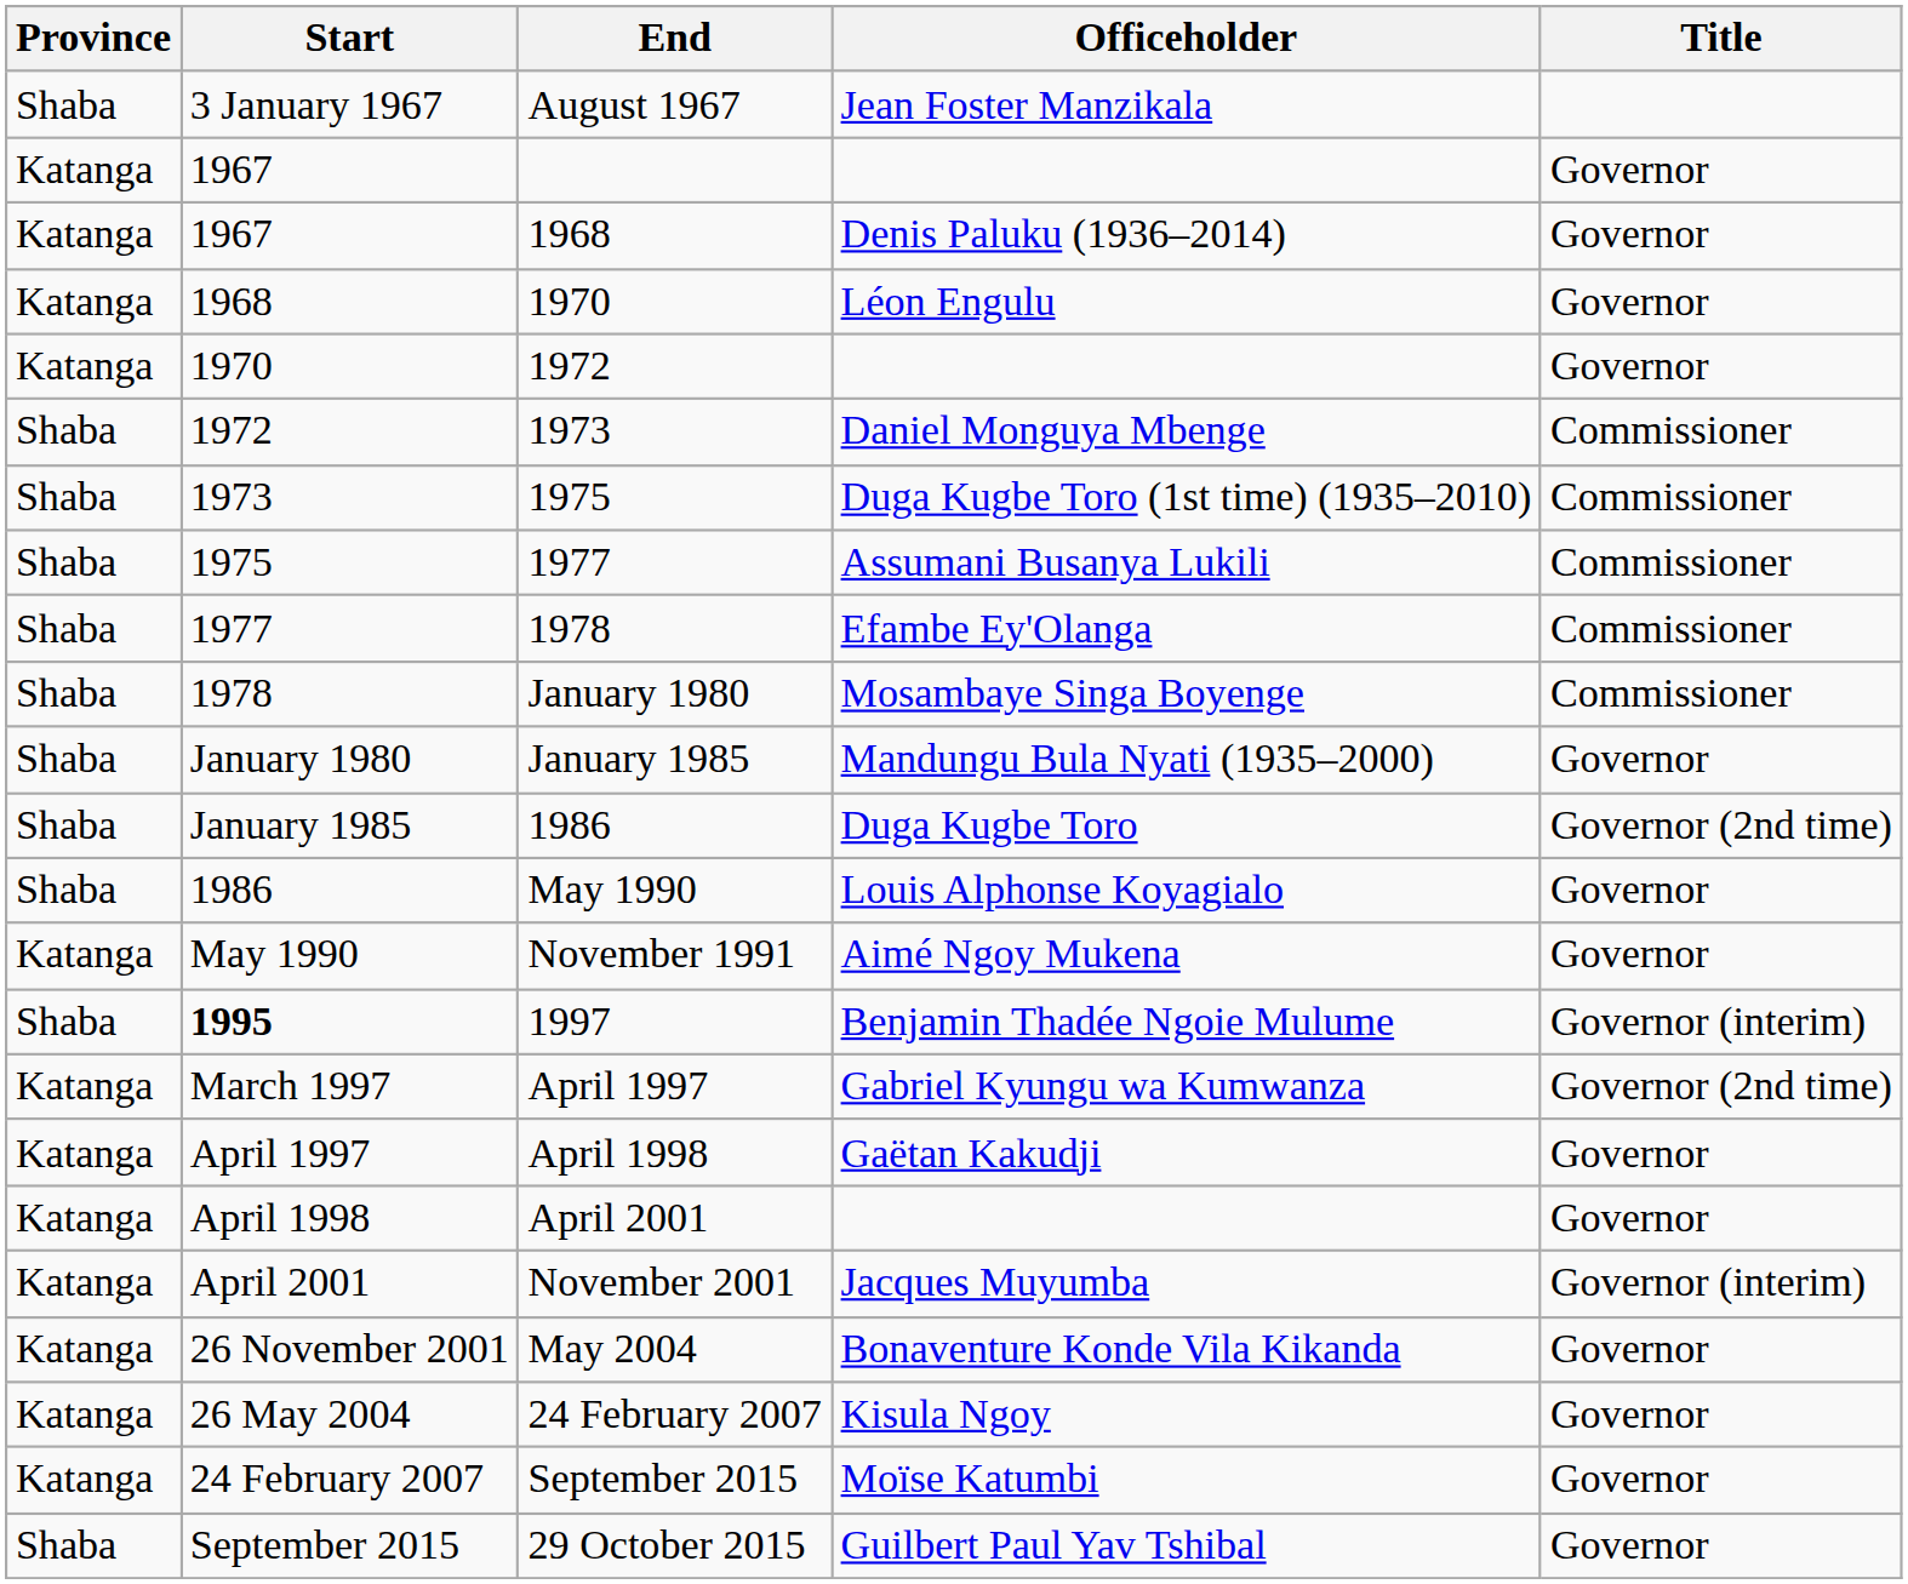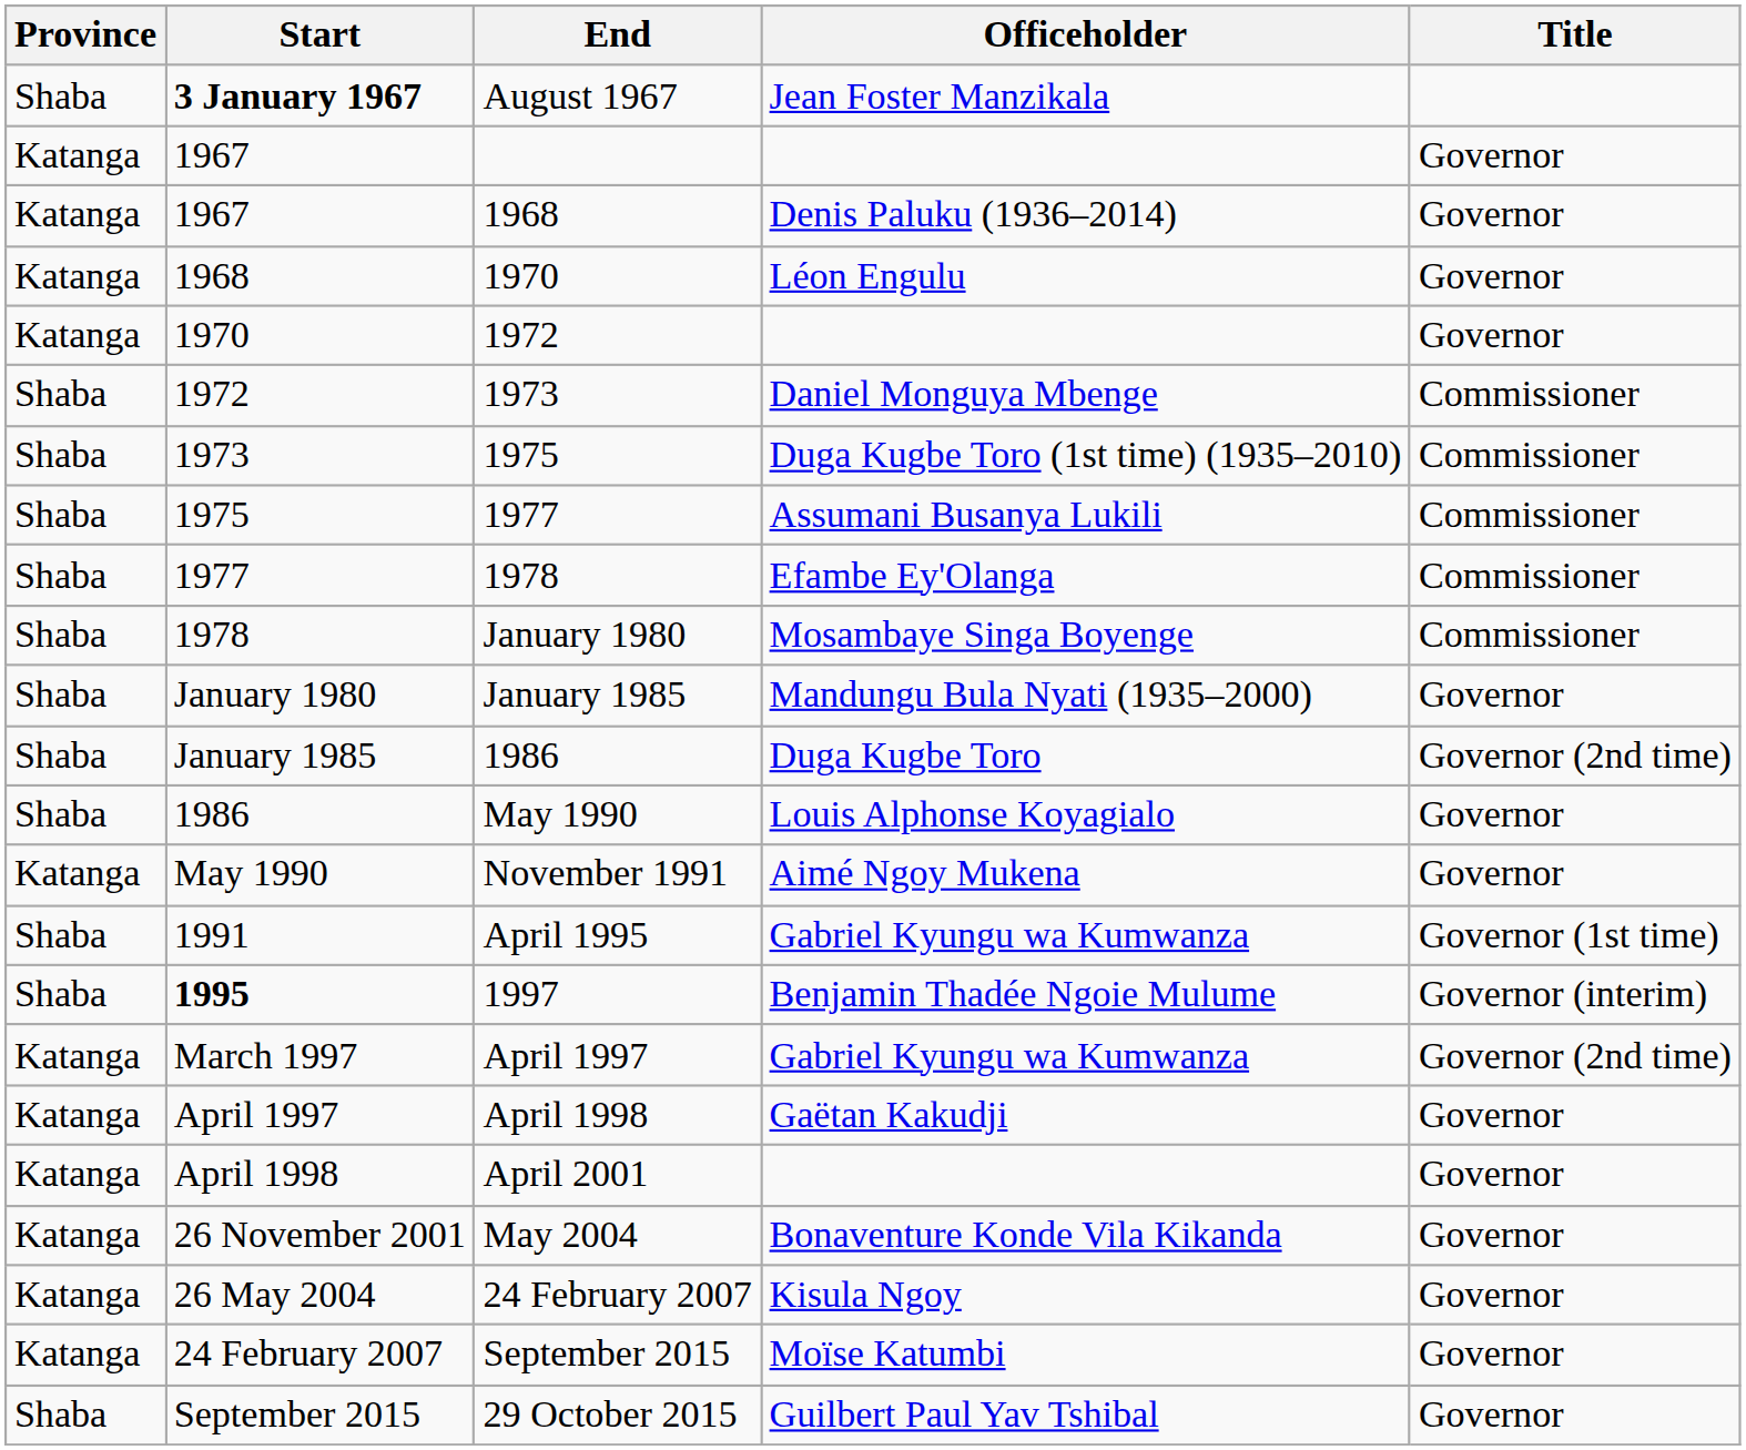 <table class=wikitable sortable>
 <tr>
 <th>Province</th>
 <th>Start</th>
 <th>End</th>
 <th>Officeholder</th>
 <th>Title</th>
 </tr>
 <tr>
 <td>Shaba</td>
-<td>3 January 1967</td>
+<td><strong>3 January 1967</strong></td>
 <td>August 1967</td>
 <td><a href='#'>Jean Foster Manzikala</a></td>
 </tr>
 <tr>
 <td>Katanga</td>
 <td>1967</td>
 <td></td>
 <td></td>
 <td>Governor</td>
 </tr>
 <tr>
 <td>Katanga</td>
 <td>1967</td>
 <td>1968</td>
 <td><a href='#'>Denis Paluku</a> (1936–2014)</td>
 <td>Governor</td>
 </tr>
 <tr>
 <td>Katanga</td>
 <td>1968</td>
 <td>1970</td>
 <td><a href='#'>Léon Engulu</a></td>
 <td>Governor</td>
 </tr>
 <tr>
 <td>Katanga</td>
 <td>1970</td>
 <td>1972</td>
 <td></td>
 <td>Governor</td>
 </tr>
 <tr>
 <td>Shaba</td>
 <td>1972</td>
 <td>1973</td>
 <td><a href='#'>Daniel Monguya Mbenge</a></td>
 <td>Commissioner</td>
 </tr>
 <tr>
 <td>Shaba</td>
 <td>1973</td>
 <td>1975</td>
 <td><a href='#'>Duga Kugbe Toro</a> (1st time) (1935–2010)</td>
 <td>Commissioner</td>
 </tr>
 <tr>
 <td>Shaba</td>
 <td>1975</td>
 <td>1977</td>
 <td><a href='#'>Assumani Busanya Lukili</a></td>
 <td>Commissioner</td>
 </tr>
 <tr>
 <td>Shaba</td>
 <td>1977</td>
 <td>1978</td>
 <td><a href='#'>Efambe Ey'Olanga</a></td>
 <td>Commissioner</td>
 </tr>
 <tr>
 <td>Shaba</td>
 <td>1978</td>
 <td>January 1980</td>
 <td><a href='#'>Mosambaye Singa Boyenge</a></td>
 <td>Commissioner</td>
 </tr>
 <tr>
 <td>Shaba</td>
 <td>January 1980</td>
 <td>January 1985</td>
 <td><a href='#'>Mandungu Bula Nyati</a> (1935–2000)</td>
 <td>Governor</td>
 </tr>
 <tr>
 <td>Shaba</td>
 <td>January 1985</td>
 <td>1986</td>
 <td><a href='#'>Duga Kugbe Toro</a></td>
 <td>Governor (2nd time)</td>
 </tr>
 <tr>
 <td>Shaba</td>
 <td>1986</td>
 <td>May 1990</td>
 <td><a href='#'>Louis Alphonse Koyagialo</a></td>
 <td>Governor</td>
 </tr>
 <tr>
 <td>Katanga</td>
 <td>May 1990</td>
 <td>November 1991</td>
 <td><a href='#'>Aimé Ngoy Mukena</a></td>
 <td>Governor</td>
 </tr>
 <tr>
 <td>Shaba</td>
+<td>1991</td>
+<td>April 1995</td>
+<td><a href='#'>Gabriel Kyungu wa Kumwanza</a></td>
+<td>Governor (1st time)</td>
+</tr>
+<tr>
+<td>Shaba</td>
 <td><strong>1995</strong></td>
 <td>1997</td>
 <td><a href='#'>Benjamin Thadée Ngoie Mulume</a></td>
 <td>Governor (interim)</td>
 </tr>
 <tr>
 <td>Katanga</td>
 <td>March 1997</td>
 <td>April 1997</td>
 <td><a href='#'>Gabriel Kyungu wa Kumwanza</a></td>
 <td>Governor (2nd time)</td>
 </tr>
 <tr>
 <td>Katanga</td>
 <td>April 1997</td>
 <td>April 1998</td>
 <td><a href='#'>Gaëtan Kakudji</a></td>
 <td>Governor</td>
 </tr>
 <tr>
 <td>Katanga</td>
 <td>April 1998</td>
 <td>April 2001</td>
 <td></td>
 <td>Governor</td>
-</tr>
-<tr>
-<td>Katanga</td>
-<td>April 2001</td>
-<td>November 2001</td>
-<td><a href='#'>Jacques Muyumba</a></td>
-<td>Governor (interim)</td>
 </tr>
 <tr>
 <td>Katanga</td>
 <td>26 November 2001</td>
 <td>May 2004</td>
 <td><a href='#'>Bonaventure Konde Vila Kikanda</a></td>
 <td>Governor</td>
 </tr>
 <tr>
 <td>Katanga</td>
 <td>26 May 2004</td>
 <td>24 February 2007</td>
 <td><a href='#'>Kisula Ngoy</a></td>
 <td>Governor</td>
 </tr>
 <tr>
 <td>Katanga</td>
 <td>24 February 2007</td>
 <td>September 2015</td>
 <td><a href='#'>Moïse Katumbi</a></td>
 <td>Governor</td>
 </tr>
 <tr>
 <td>Shaba</td>
 <td>September 2015</td>
 <td>29 October 2015</td>
 <td><a href='#'>Guilbert Paul Yav Tshibal</a></td>
 <td>Governor</td>
 </tr>
 </table>
